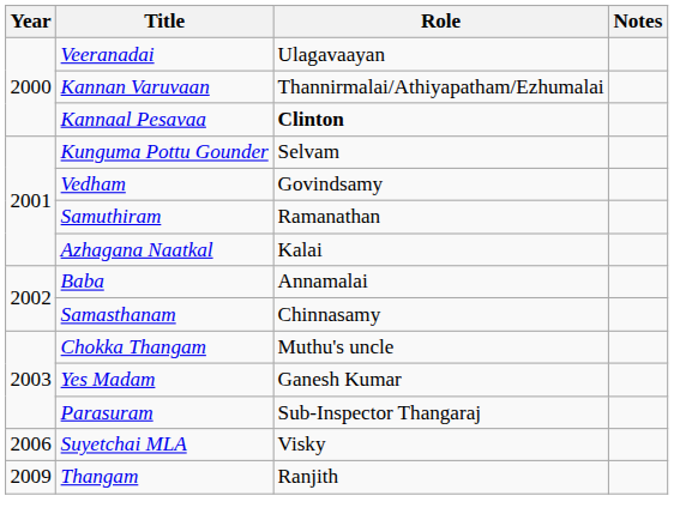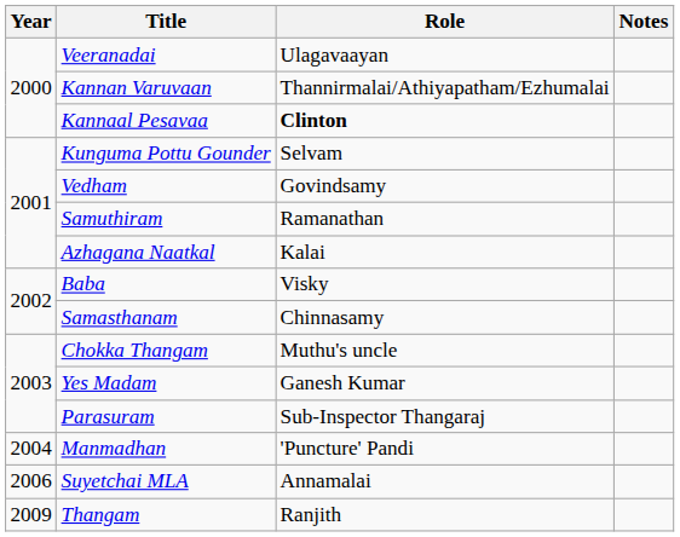 <table class="wikitable sortable">
 <tr>
 <th scope="col">Year</th>
 <th scope="col">Title</th>
 <th scope="col">Role</th>
 <th class="unsortable" scope="col">Notes</th>
 </tr>
 <tr>
 <td rowspan="3">2000</td>
 <td><em><a href='#'>Veeranadai</a></em></td>
 <td>Ulagavaayan</td>
 <td></td>
 </tr>
 <tr>
 <td><em><a href='#'>Kannan Varuvaan</a></em></td>
 <td>Thannirmalai/Athiyapatham/Ezhumalai</td>
 <td></td>
 </tr>
 <tr>
 <td><em><a href='#'>Kannaal Pesavaa</a></em></td>
 <td><strong>Clinton</strong></td>
 <td></td>
 </tr>
 <tr>
 <td rowspan="4">2001</td>
 <td><em><a href='#'>Kunguma Pottu Gounder</a></em></td>
 <td>Selvam</td>
 <td></td>
 </tr>
 <tr>
 <td><em><a href='#'>Vedham</a></em></td>
 <td>Govindsamy</td>
 <td></td>
 </tr>
 <tr>
 <td><em><a href='#'>Samuthiram</a></em></td>
 <td>Ramanathan</td>
 <td></td>
 </tr>
 <tr>
 <td><em><a href='#'>Azhagana Naatkal</a></em></td>
 <td>Kalai</td>
 <td></td>
 </tr>
 <tr>
 <td rowspan="2">2002</td>
 <td><em><a href='#'>Baba</a></em></td>
-<td>Annamalai</td>
+<td>Visky</td>
 <td></td>
 </tr>
 <tr>
 <td><em><a href='#'>Samasthanam</a></em></td>
 <td>Chinnasamy</td>
 <td></td>
 </tr>
 <tr>
 <td rowspan="3">2003</td>
 <td><em><a href='#'>Chokka Thangam</a></em></td>
 <td>Muthu's uncle</td>
 <td></td>
 </tr>
 <tr>
 <td><em><a href='#'>Yes Madam</a></em></td>
 <td>Ganesh Kumar</td>
 <td></td>
 </tr>
 <tr>
 <td><em><a href='#'>Parasuram</a></em></td>
 <td>Sub-Inspector Thangaraj</td>
 <td></td>
 </tr>
 <tr>
+<td>2004</td>
+<td><em><a href='#'>Manmadhan</a></em></td>
+<td>'Puncture' Pandi</td>
+<td></td>
+</tr>
+<tr>
 <td>2006</td>
 <td><em><a href='#'>Suyetchai MLA</a></em></td>
-<td>Visky</td>
+<td>Annamalai</td>
 <td></td>
 </tr>
 <tr>
 <td>2009</td>
 <td><em><a href='#'>Thangam</a></em></td>
 <td>Ranjith</td>
 <td></td>
 </tr>
 </table>
